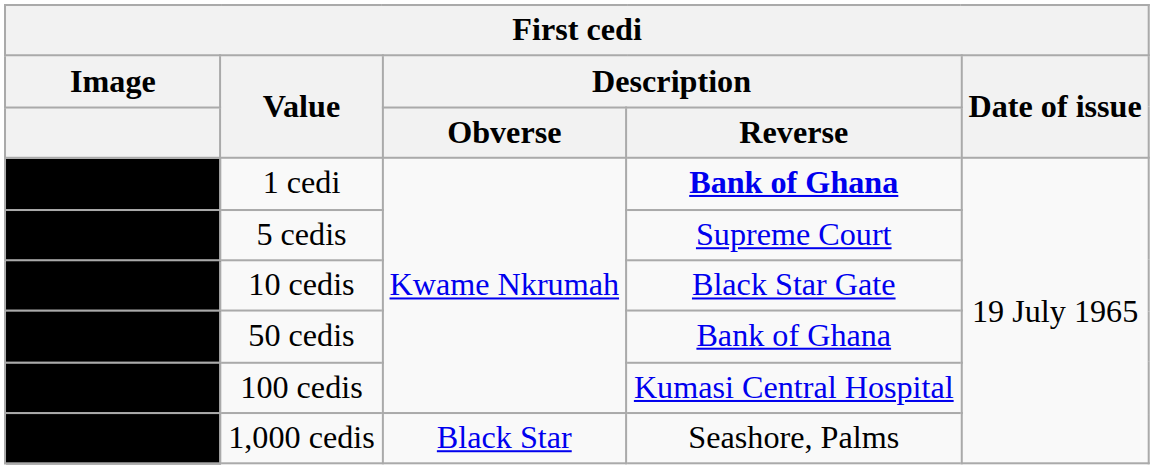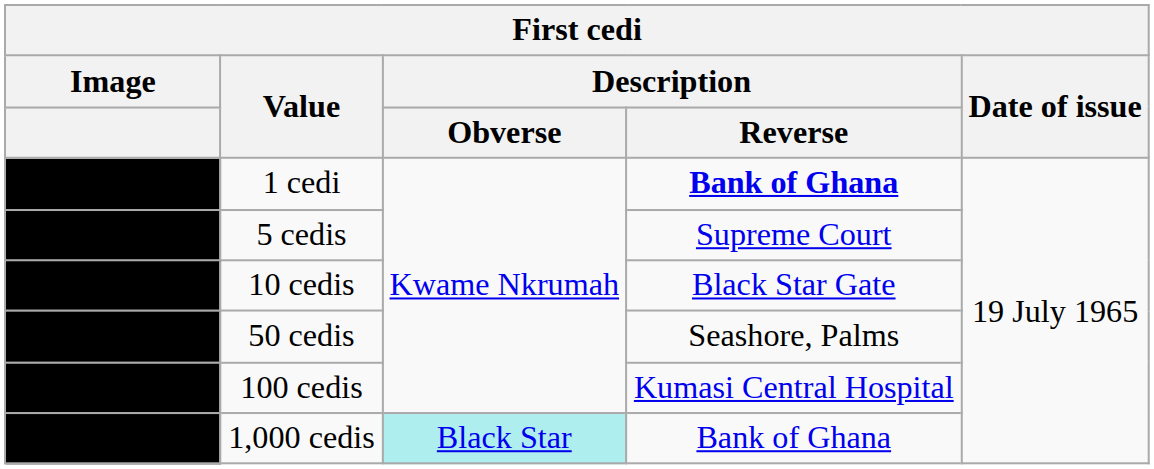 <table class="wikitable" style="font-size: 90% style="width:100%; text-align: center">
 <tr>
 <th colspan=7>First cedi<br></th>
 </tr>
 <tr>
 <th rowspan=1>Image</th>
 <th rowspan=2>Value</th>
 <th colspan=2>Description</th>
 <th rowspan=2>Date of issue</th>
 </tr>
 <tr>
 <th></th>
 <th>Obverse</th>
 <th>Reverse</th>
 </tr>
 <tr>
 <td style="width:100px" align="center" bgcolor="#000000"></td>
 <td align="center">1 cedi</td>
 <td align="center" rowspan=5><a href='#'>Kwame Nkrumah</a></td>
 <td align="center"><strong><a href='#'>Bank of Ghana</a></strong></td>
 <td align="center" rowspan=6>19 July 1965</td>
 </tr>
 <tr>
 <td style="width:100px" align="center" bgcolor="#000000"></td>
 <td align="center">5 cedis</td>
 <td align="center"><a href='#'>Supreme Court</a></td>
 </tr>
 <tr>
 <td style="width:100px" align="center" bgcolor="#000000"></td>
 <td align="center">10 cedis</td>
 <td align="center"><a href='#'>Black Star Gate</a></td>
 </tr>
 <tr>
 <td style="width:100px" align="center" bgcolor="#000000"></td>
 <td align="center">50 cedis</td>
-<td align="center"><a href='#'>Bank of Ghana</a></td>
+<td align="center">Seashore, Palms</td>
 </tr>
 <tr>
 <td style="width:100px" align="center" bgcolor="#000000"></td>
 <td align="center">100 cedis</td>
 <td align="center"><a href='#'>Kumasi Central Hospital</a></td>
 </tr>
 <tr>
 <td style="width:100px" align="center" bgcolor="#000000"></td>
 <td align="center">1,000 cedis<br></td>
-<td align="center"><a href='#'>Black Star</a></td>
-<td align="center">Seashore, Palms</td>
+<td align="center" style="background: paleturquoise;"><a href='#'>Black Star</a></td>
+<td align="center"><a href='#'>Bank of Ghana</a></td>
 </tr>
 </table>
